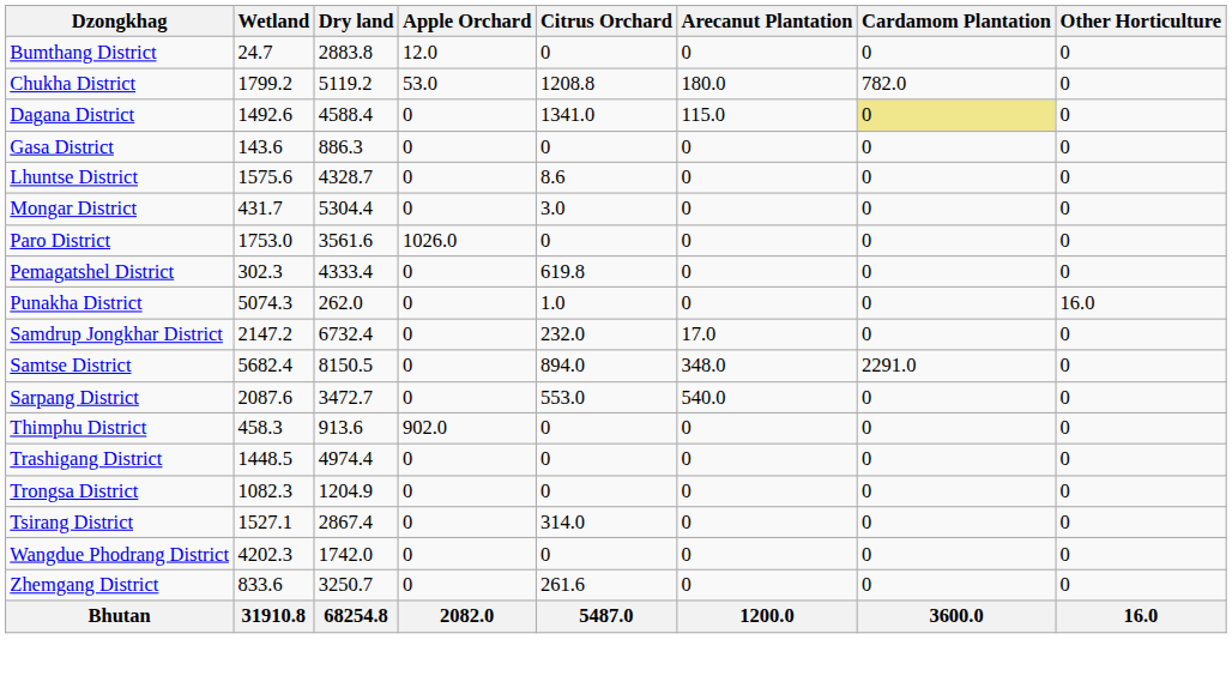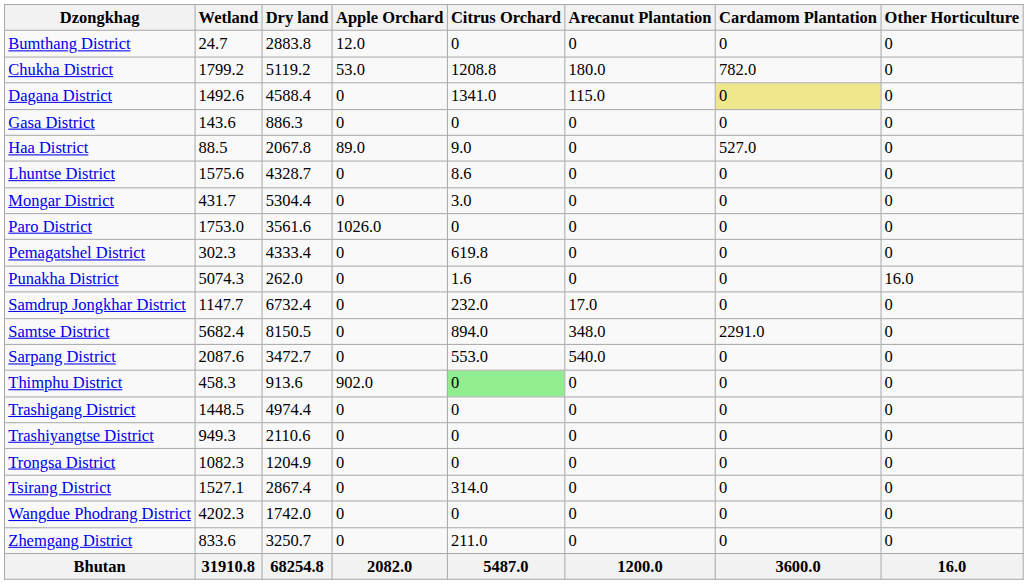 <table class="wikitable sortable static-row-numbers static-row-header-text">
 <tr>
 <th>Dzongkhag</th>
 <th>Wetland</th>
 <th>Dry land</th>
 <th>Apple Orchard</th>
 <th>Citrus Orchard</th>
 <th>Arecanut Plantation</th>
 <th>Cardamom Plantation</th>
 <th>Other Horticulture</th>
 </tr>
 <tr>
 <td><a href='#'>Bumthang District</a></td>
 <td>24.7</td>
 <td>2883.8</td>
 <td>12.0</td>
 <td>0</td>
 <td>0</td>
 <td>0</td>
 <td>0</td>
 </tr>
 <tr>
 <td><a href='#'>Chukha District</a></td>
 <td>1799.2</td>
 <td>5119.2</td>
 <td>53.0</td>
 <td>1208.8</td>
 <td>180.0</td>
 <td>782.0</td>
 <td>0</td>
 </tr>
 <tr>
 <td><a href='#'>Dagana District</a></td>
 <td>1492.6</td>
 <td>4588.4</td>
 <td>0</td>
 <td>1341.0</td>
 <td>115.0</td>
 <td style="background: khaki;">0</td>
 <td>0</td>
 </tr>
 <tr>
 <td><a href='#'>Gasa District</a></td>
 <td>143.6</td>
 <td>886.3</td>
 <td>0</td>
 <td>0</td>
 <td>0</td>
 <td>0</td>
 <td>0</td>
 </tr>
 <tr>
+<td><a href='#'>Haa District</a></td>
+<td>88.5</td>
+<td>2067.8</td>
+<td>89.0</td>
+<td>9.0</td>
+<td>0</td>
+<td>527.0</td>
+<td>0</td>
+</tr>
+<tr>
 <td><a href='#'>Lhuntse District</a></td>
 <td>1575.6</td>
 <td>4328.7</td>
 <td>0</td>
 <td>8.6</td>
 <td>0</td>
 <td>0</td>
 <td>0</td>
 </tr>
 <tr>
 <td><a href='#'>Mongar District</a></td>
 <td>431.7</td>
 <td>5304.4</td>
 <td>0</td>
 <td>3.0</td>
 <td>0</td>
 <td>0</td>
 <td>0</td>
 </tr>
 <tr>
 <td><a href='#'>Paro District</a></td>
 <td>1753.0</td>
 <td>3561.6</td>
 <td>1026.0</td>
 <td>0</td>
 <td>0</td>
 <td>0</td>
 <td>0</td>
 </tr>
 <tr>
 <td><a href='#'>Pemagatshel District</a></td>
 <td>302.3</td>
 <td>4333.4</td>
 <td>0</td>
 <td>619.8</td>
 <td>0</td>
 <td>0</td>
 <td>0</td>
 </tr>
 <tr>
 <td><a href='#'>Punakha District</a></td>
 <td>5074.3</td>
 <td>262.0</td>
 <td>0</td>
-<td>1.0</td>
+<td>1.6</td>
 <td>0</td>
 <td>0</td>
 <td>16.0</td>
 </tr>
 <tr>
 <td><a href='#'>Samdrup Jongkhar District</a></td>
-<td>2147.2</td>
+<td>1147.7</td>
 <td>6732.4</td>
 <td>0</td>
 <td>232.0</td>
 <td>17.0</td>
 <td>0</td>
 <td>0</td>
 </tr>
 <tr>
 <td><a href='#'>Samtse District</a></td>
 <td>5682.4</td>
 <td>8150.5</td>
 <td>0</td>
 <td>894.0</td>
 <td>348.0</td>
 <td>2291.0</td>
 <td>0</td>
 </tr>
 <tr>
 <td><a href='#'>Sarpang District</a></td>
 <td>2087.6</td>
 <td>3472.7</td>
 <td>0</td>
 <td>553.0</td>
 <td>540.0</td>
 <td>0</td>
 <td>0</td>
 </tr>
 <tr>
 <td><a href='#'>Thimphu District</a></td>
 <td>458.3</td>
 <td>913.6</td>
 <td>902.0</td>
-<td>0</td>
+<td style="background: lightgreen;">0</td>
 <td>0</td>
 <td>0</td>
 <td>0</td>
 </tr>
 <tr>
 <td><a href='#'>Trashigang District</a></td>
 <td>1448.5</td>
 <td>4974.4</td>
+<td>0</td>
+<td>0</td>
+<td>0</td>
+<td>0</td>
+<td>0</td>
+</tr>
+<tr>
+<td><a href='#'>Trashiyangtse District</a></td>
+<td>949.3</td>
+<td>2110.6</td>
 <td>0</td>
 <td>0</td>
 <td>0</td>
 <td>0</td>
 <td>0</td>
 </tr>
 <tr>
 <td><a href='#'>Trongsa District</a></td>
 <td>1082.3</td>
 <td>1204.9</td>
 <td>0</td>
 <td>0</td>
 <td>0</td>
 <td>0</td>
 <td>0</td>
 </tr>
 <tr>
 <td><a href='#'>Tsirang District</a></td>
 <td>1527.1</td>
 <td>2867.4</td>
 <td>0</td>
 <td>314.0</td>
 <td>0</td>
 <td>0</td>
 <td>0</td>
 </tr>
 <tr>
 <td><a href='#'>Wangdue Phodrang District</a></td>
 <td>4202.3</td>
 <td>1742.0</td>
 <td>0</td>
 <td>0</td>
 <td>0</td>
 <td>0</td>
 <td>0</td>
 </tr>
 <tr>
 <td><a href='#'>Zhemgang District</a></td>
 <td>833.6</td>
 <td>3250.7</td>
 <td>0</td>
-<td>261.6</td>
+<td>211.0</td>
 <td>0</td>
 <td>0</td>
 <td>0</td>
 </tr>
 <tr>
 <th>Bhutan</th>
 <th>31910.8</th>
 <th>68254.8</th>
 <th>2082.0</th>
 <th>5487.0</th>
 <th>1200.0</th>
 <th>3600.0</th>
 <th>16.0</th>
 </tr>
 </table>
